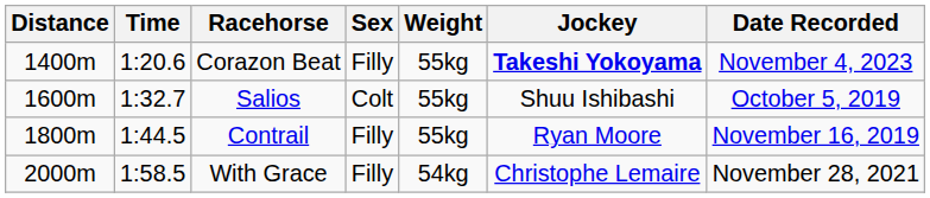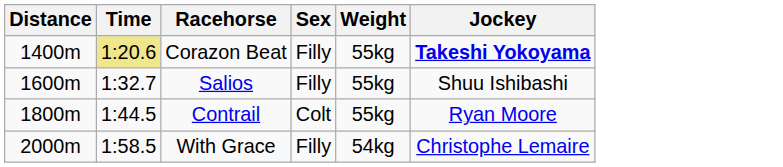 <table class="wikitable" style="text-align: center;">
 <tr>
 <th>Distance</th>
 <th>Time</th>
 <th>Racehorse</th>
 <th>Sex</th>
 <th>Weight</th>
 <th>Jockey</th>
-<th>Date Recorded</th>
 </tr>
 <tr>
 <td>1400m</td>
-<td>1:20.6</td>
+<td style="background: khaki;">1:20.6</td>
 <td>Corazon Beat</td>
 <td>Filly</td>
 <td>55kg</td>
 <td><strong><a href='#'>Takeshi Yokoyama</a></strong></td>
-<td><a href='#'>November 4, 2023</a></td>
 </tr>
 <tr>
 <td>1600m</td>
 <td>1:32.7</td>
 <td><a href='#'>Salios</a></td>
-<td>Colt</td>
+<td>Filly</td>
 <td>55kg</td>
 <td>Shuu Ishibashi</td>
-<td><a href='#'>October 5, 2019</a></td>
 </tr>
 <tr>
 <td>1800m</td>
 <td>1:44.5</td>
 <td><a href='#'>Contrail</a></td>
-<td>Filly</td>
+<td>Colt</td>
 <td>55kg</td>
 <td><a href='#'>Ryan Moore</a></td>
-<td><a href='#'>November 16, 2019</a></td>
 </tr>
 <tr>
 <td>2000m</td>
 <td>1:58.5</td>
 <td>With Grace</td>
 <td>Filly</td>
 <td>54kg</td>
 <td><a href='#'>Christophe Lemaire</a></td>
-<td>November 28, 2021</td>
 </tr>
 </table>
